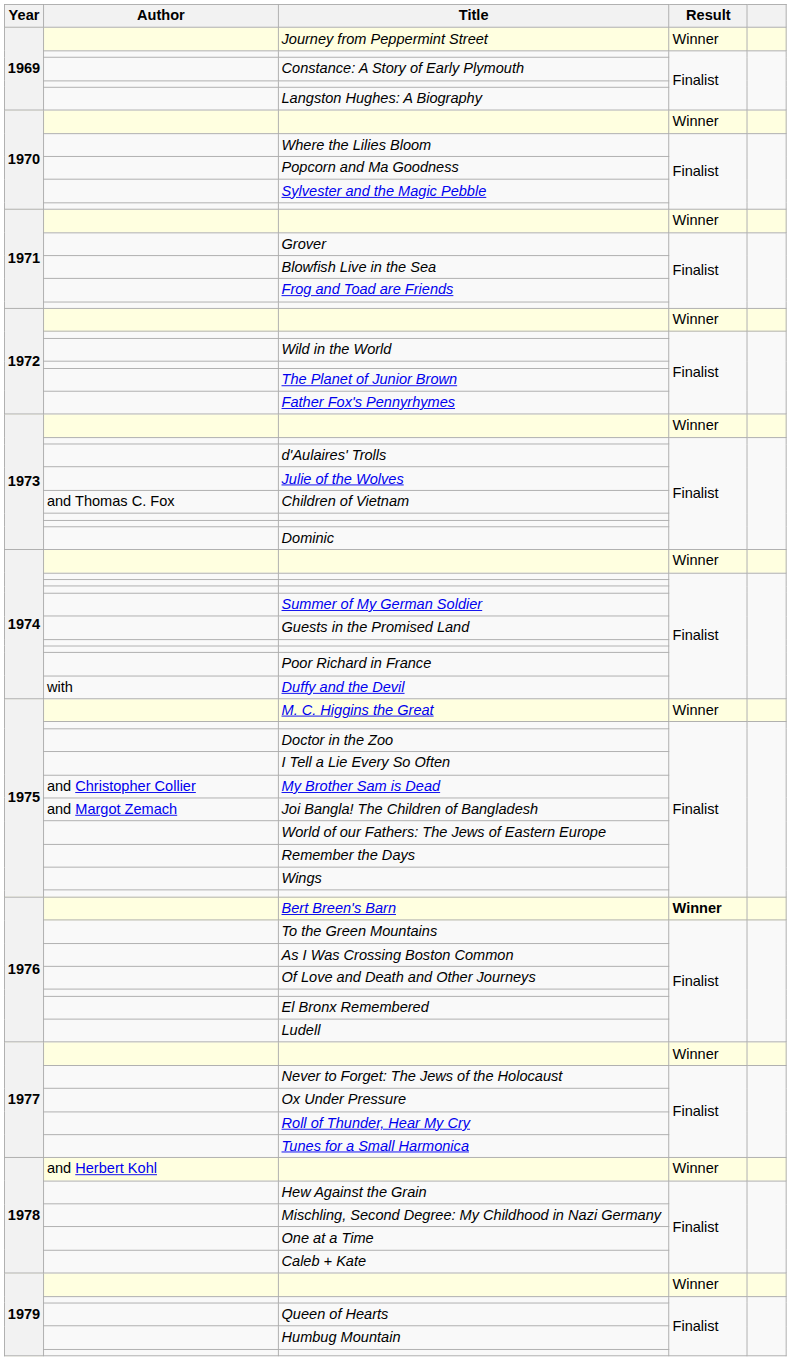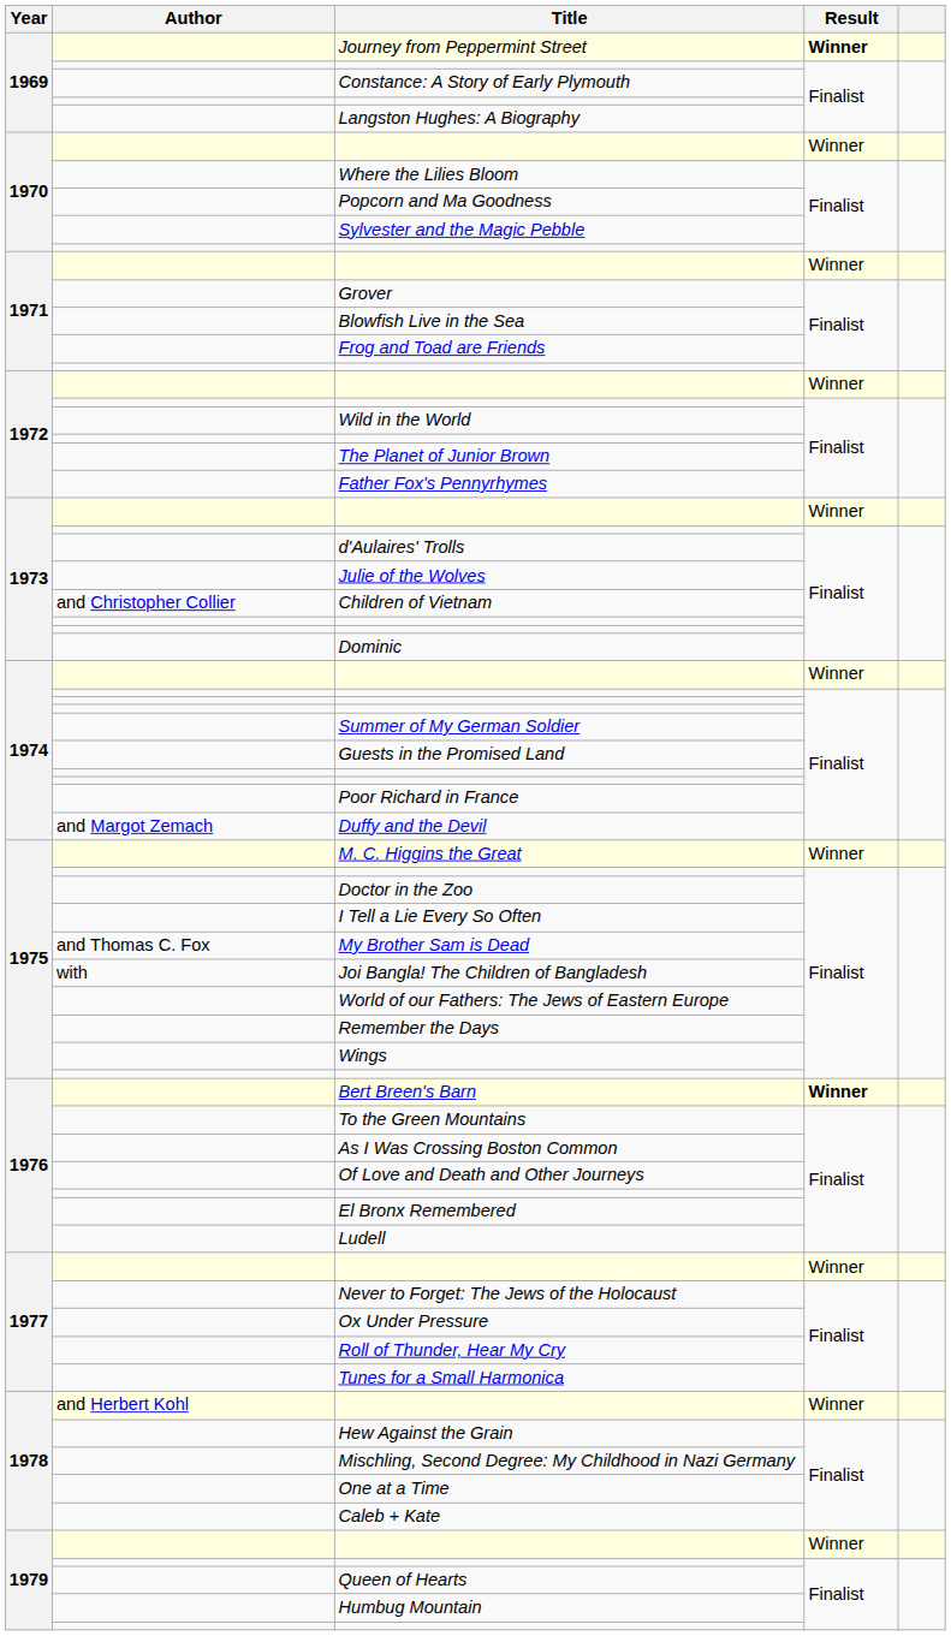 <table class="wikitable sortable mw-collapsible">
 <tr>
 <th scope="col" width="5%">Year</th>
 <th scope="col" width="30%">Author</th>
 <th scope="col" width="50%">Title</th>
 <th scope="col" width="10%">Result</th>
 <th scope="col" width="5%"></th>
 </tr>
 <tr style="background:lightyellow">
 <th rowspan="5">1969</th>
 <td></td>
 <td><em>Journey from Peppermint Street</em></td>
-<td>Winner</td>
+<td><strong>Winner</strong></td>
 <td></td>
 </tr>
 <tr>
 <td></td>
 <td></td>
 <td rowspan="4">Finalist</td>
 <td rowspan="4"></td>
 </tr>
 <tr>
 <td></td>
 <td><em>Constance: A Story of Early Plymouth</em></td>
 </tr>
 <tr>
 <td></td>
 <td></td>
 </tr>
 <tr>
 <td></td>
 <td><em>Langston Hughes: A Biography</em></td>
 </tr>
 <tr style="background:lightyellow">
 <th rowspan="5">1970</th>
 <td></td>
 <td></td>
 <td>Winner</td>
 <td></td>
 </tr>
 <tr>
 <td></td>
 <td><em>Where the Lilies Bloom</em></td>
 <td rowspan="4">Finalist</td>
 <td rowspan="4"></td>
 </tr>
 <tr>
 <td></td>
 <td><em>Popcorn and Ma Goodness</em></td>
 </tr>
 <tr>
 <td></td>
 <td><em><a href='#'>Sylvester and the Magic Pebble</a></em></td>
 </tr>
 <tr>
 <td></td>
 <td></td>
 </tr>
 <tr style="background:lightyellow">
 <th rowspan="5">1971</th>
 <td></td>
 <td></td>
 <td>Winner</td>
 <td></td>
 </tr>
 <tr>
 <td></td>
 <td><em>Grover</em></td>
 <td rowspan="4">Finalist</td>
 <td rowspan="4"></td>
 </tr>
 <tr>
 <td></td>
 <td><em>Blowfish Live in the Sea</em></td>
 </tr>
 <tr>
 <td></td>
 <td><em><a href='#'>Frog and Toad are Friends</a></em></td>
 </tr>
 <tr>
 <td></td>
 <td></td>
 </tr>
 <tr style="background:lightyellow">
 <th rowspan="6">1972</th>
 <td></td>
 <td></td>
 <td>Winner</td>
 <td></td>
 </tr>
 <tr>
 <td></td>
 <td></td>
 <td rowspan="5">Finalist</td>
 <td rowspan="5"></td>
 </tr>
 <tr>
 <td></td>
 <td><em>Wild in the World</em></td>
 </tr>
 <tr>
 <td></td>
 <td></td>
 </tr>
 <tr>
 <td></td>
 <td><em><a href='#'>The Planet of Junior Brown</a></em></td>
 </tr>
 <tr>
 <td></td>
 <td><em><a href='#'>Father Fox's Pennyrhymes</a></em></td>
 </tr>
 <tr style="background:lightyellow">
 <th rowspan="8">1973</th>
 <td></td>
 <td></td>
 <td>Winner</td>
 <td></td>
 </tr>
 <tr>
 <td></td>
 <td></td>
 <td rowspan="7">Finalist</td>
 <td rowspan="7"></td>
 </tr>
 <tr>
 <td></td>
 <td><em>d'Aulaires' Trolls</em></td>
 </tr>
 <tr>
 <td></td>
 <td><em><a href='#'>Julie of the Wolves</a></em></td>
 </tr>
 <tr>
-<td> and Thomas C. Fox</td>
+<td> and <a href='#'>Christopher Collier</a></td>
 <td><em>Children of Vietnam</em></td>
 </tr>
 <tr>
 <td></td>
 <td></td>
 </tr>
 <tr>
 <td></td>
 <td></td>
 </tr>
 <tr>
 <td></td>
 <td><em>Dominic</em></td>
 </tr>
 <tr style="background:lightyellow">
 <th rowspan="10">1974</th>
 <td></td>
 <td></td>
 <td>Winner</td>
 <td></td>
 </tr>
 <tr>
 <td></td>
 <td></td>
 <td rowspan="9">Finalist</td>
 <td rowspan="9"></td>
 </tr>
 <tr>
 <td></td>
 <td></td>
 </tr>
 <tr>
 <td></td>
 <td></td>
 </tr>
 <tr>
 <td></td>
 <td><em><a href='#'>Summer of My German Soldier</a></em></td>
 </tr>
 <tr>
 <td></td>
 <td><em>Guests in the Promised Land</em></td>
 </tr>
 <tr>
 <td></td>
 <td></td>
 </tr>
 <tr>
 <td></td>
 <td></td>
 </tr>
 <tr>
 <td></td>
 <td><em>Poor Richard in France</em></td>
 </tr>
 <tr>
-<td> with </td>
+<td> and <a href='#'>Margot Zemach</a></td>
 <td><em><a href='#'>Duffy and the Devil</a></em></td>
 </tr>
 <tr style="background:lightyellow">
 <th rowspan="10">1975</th>
 <td></td>
 <td><em><a href='#'>M. C. Higgins the Great</a></em></td>
 <td>Winner</td>
 <td></td>
 </tr>
 <tr>
 <td></td>
 <td></td>
 <td rowspan="9">Finalist</td>
 <td rowspan="9"></td>
 </tr>
 <tr>
 <td></td>
 <td><em>Doctor in the Zoo</em></td>
 </tr>
 <tr>
 <td></td>
 <td><em>I Tell a Lie Every So Often</em></td>
 </tr>
 <tr>
-<td> and <a href='#'>Christopher Collier</a></td>
+<td> and Thomas C. Fox</td>
 <td><em><a href='#'>My Brother Sam is Dead</a></em></td>
 </tr>
 <tr>
-<td> and <a href='#'>Margot Zemach</a></td>
+<td> with </td>
 <td><em>Joi Bangla! The Children of Bangladesh</em></td>
 </tr>
 <tr>
 <td></td>
 <td><em>World of our Fathers: The Jews of Eastern Europe</em></td>
 </tr>
 <tr>
 <td></td>
 <td><em>Remember the Days</em></td>
 </tr>
 <tr>
 <td></td>
 <td><em>Wings</em></td>
 </tr>
 <tr>
 <td></td>
 <td></td>
 </tr>
 <tr style="background:lightyellow">
 <th rowspan="7">1976</th>
 <td></td>
 <td><em><a href='#'>Bert Breen's Barn</a></em></td>
 <td><strong>Winner</strong></td>
 <td></td>
 </tr>
 <tr>
 <td></td>
 <td><em>To the Green Mountains</em></td>
 <td rowspan="6">Finalist</td>
 <td rowspan="6"></td>
 </tr>
 <tr>
 <td></td>
 <td><em>As I Was Crossing Boston Common</em></td>
 </tr>
 <tr>
 <td></td>
 <td><em>Of Love and Death and Other Journeys</em></td>
 </tr>
 <tr>
 <td></td>
 <td></td>
 </tr>
 <tr>
 <td></td>
 <td><em>El Bronx Remembered</em></td>
 </tr>
 <tr>
 <td></td>
 <td><em>Ludell</em></td>
 </tr>
 <tr style="background:lightyellow">
 <th rowspan="5">1977</th>
 <td></td>
 <td></td>
 <td>Winner</td>
 <td></td>
 </tr>
 <tr>
 <td></td>
 <td><em>Never to Forget: The Jews of the Holocaust</em></td>
 <td rowspan="4">Finalist</td>
 <td rowspan="4"></td>
 </tr>
 <tr>
 <td></td>
 <td><em>Ox Under Pressure</em></td>
 </tr>
 <tr>
 <td></td>
 <td><em><a href='#'>Roll of Thunder, Hear My Cry</a></em></td>
 </tr>
 <tr>
 <td></td>
 <td><em><a href='#'>Tunes for a Small Harmonica</a></em></td>
 </tr>
 <tr style="background:lightyellow">
 <th rowspan="5">1978</th>
 <td> and <a href='#'>Herbert Kohl</a></td>
 <td></td>
 <td>Winner</td>
 <td></td>
 </tr>
 <tr>
 <td></td>
 <td><em>Hew Against the Grain</em></td>
 <td rowspan="4">Finalist</td>
 <td rowspan="4"></td>
 </tr>
 <tr>
 <td></td>
 <td><em>Mischling, Second Degree: My Childhood in Nazi Germany</em></td>
 </tr>
 <tr>
 <td></td>
 <td><em>One at a Time</em></td>
 </tr>
 <tr>
 <td></td>
 <td><em>Caleb + Kate</em></td>
 </tr>
 <tr style="background:lightyellow">
 <th rowspan="5">1979</th>
 <td></td>
 <td></td>
 <td>Winner</td>
 <td></td>
 </tr>
 <tr>
 <td></td>
 <td></td>
 <td rowspan="4">Finalist</td>
 <td rowspan="4"></td>
 </tr>
 <tr>
 <td></td>
 <td><em>Queen of Hearts</em></td>
 </tr>
 <tr>
 <td></td>
 <td><em>Humbug Mountain</em></td>
 </tr>
 <tr>
 <td></td>
 <td></td>
 </tr>
 </table>
